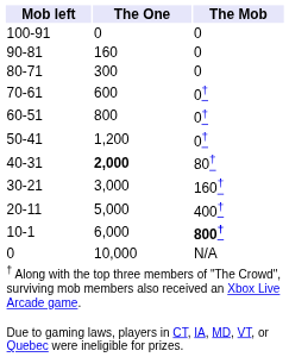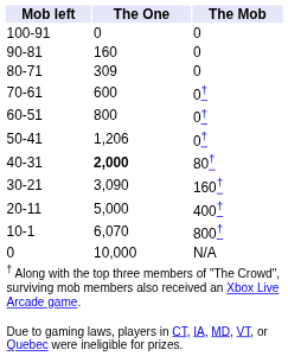 <table class="toccolours" style="margin: 0.5em 0 0.5em 1em; width:20em; float:right">
 <tr style="background:lavender;">
 <th>Mob left</th>
 <th>The One</th>
 <th>The Mob</th>
 </tr>
 <tr>
 <td>100-91</td>
 <td>0</td>
 <td>0</td>
 </tr>
 <tr>
 <td>90-81</td>
 <td>160</td>
 <td>0</td>
 </tr>
 <tr>
 <td>80-71</td>
-<td>300</td>
+<td>309</td>
 <td>0</td>
 </tr>
 <tr>
 <td>70-61</td>
 <td>600</td>
 <td>0<a href='#'><sup>†</sup></a></td>
 </tr>
 <tr>
 <td>60-51</td>
 <td>800</td>
 <td>0<a href='#'><sup>†</sup></a></td>
 </tr>
 <tr>
 <td>50-41</td>
-<td>1,200</td>
+<td>1,206</td>
 <td>0<a href='#'><sup>†</sup></a></td>
 </tr>
 <tr>
 <td>40-31</td>
 <td><strong>2,000</strong></td>
 <td>80<a href='#'><sup>†</sup></a></td>
 </tr>
 <tr>
 <td>30-21</td>
-<td>3,000</td>
+<td>3,090</td>
 <td>160<a href='#'><sup>†</sup></a></td>
 </tr>
 <tr>
 <td>20-11</td>
 <td>5,000</td>
 <td>400<a href='#'><sup>†</sup></a></td>
 </tr>
 <tr>
 <td>10-1</td>
-<td>6,000</td>
-<td><strong>800<a href='#'><sup>†</sup></a></strong></td>
+<td>6,070</td>
+<td>800<a href='#'><sup>†</sup></a></td>
 </tr>
 <tr>
 <td>0</td>
 <td>10,000</td>
 <td>N/A</td>
 </tr>
 <tr style="font-size:85%; text-align:left; line-height:1.2">
 <td colspan=3><div></div><sup>†</sup> Along with the top three members of "The Crowd", surviving mob members also received an <a href='#'>Xbox Live Arcade game</a>.<br><br>Due to gaming laws, players in <a href='#'>CT</a>, <a href='#'>IA</a>, <a href='#'>MD</a>, <a href='#'>VT</a>, or <a href='#'>Quebec</a> were ineligible for prizes.</td>
 </tr>
 </table>
